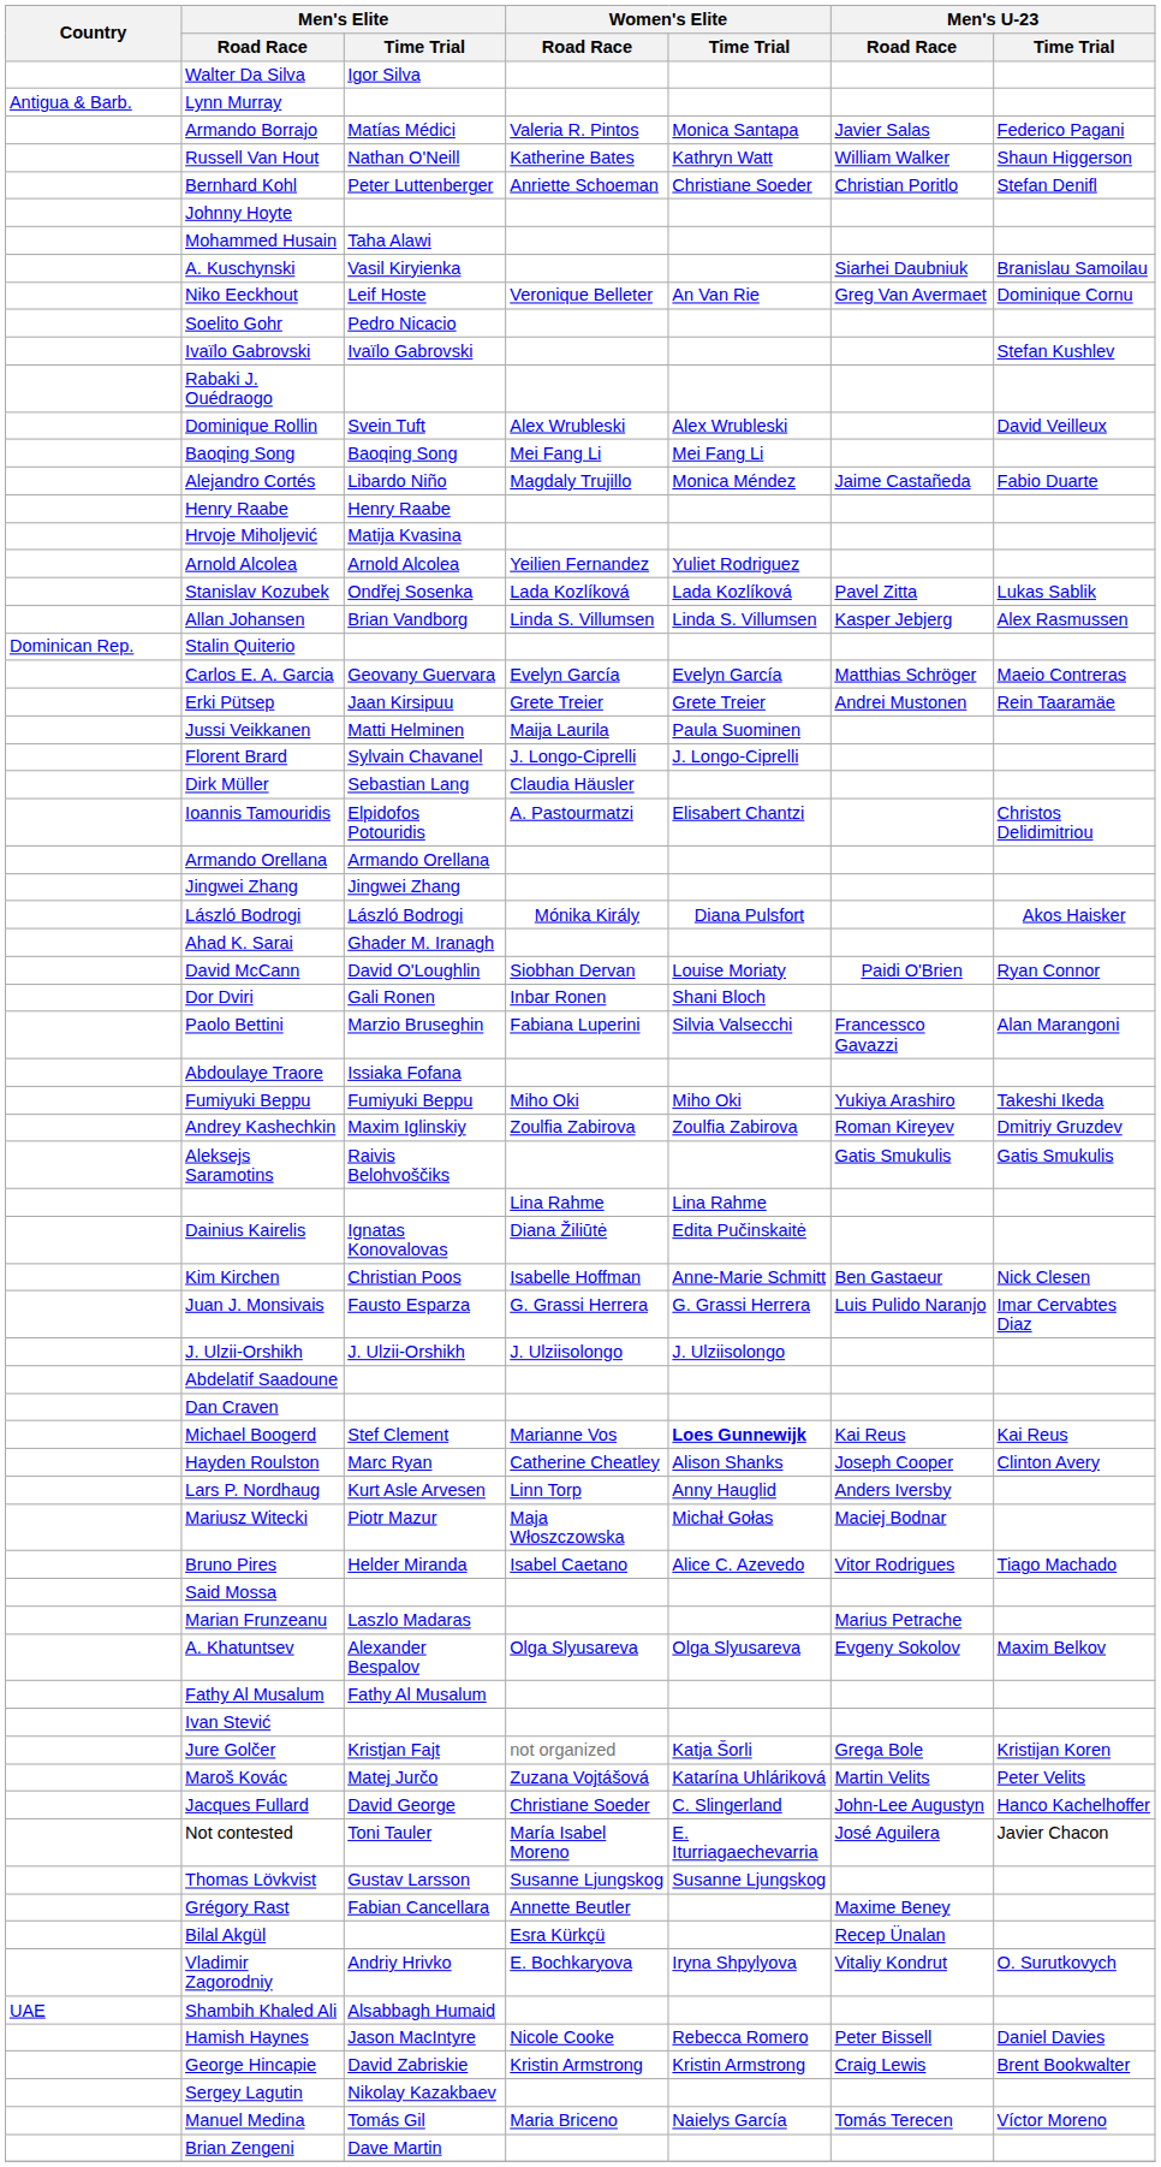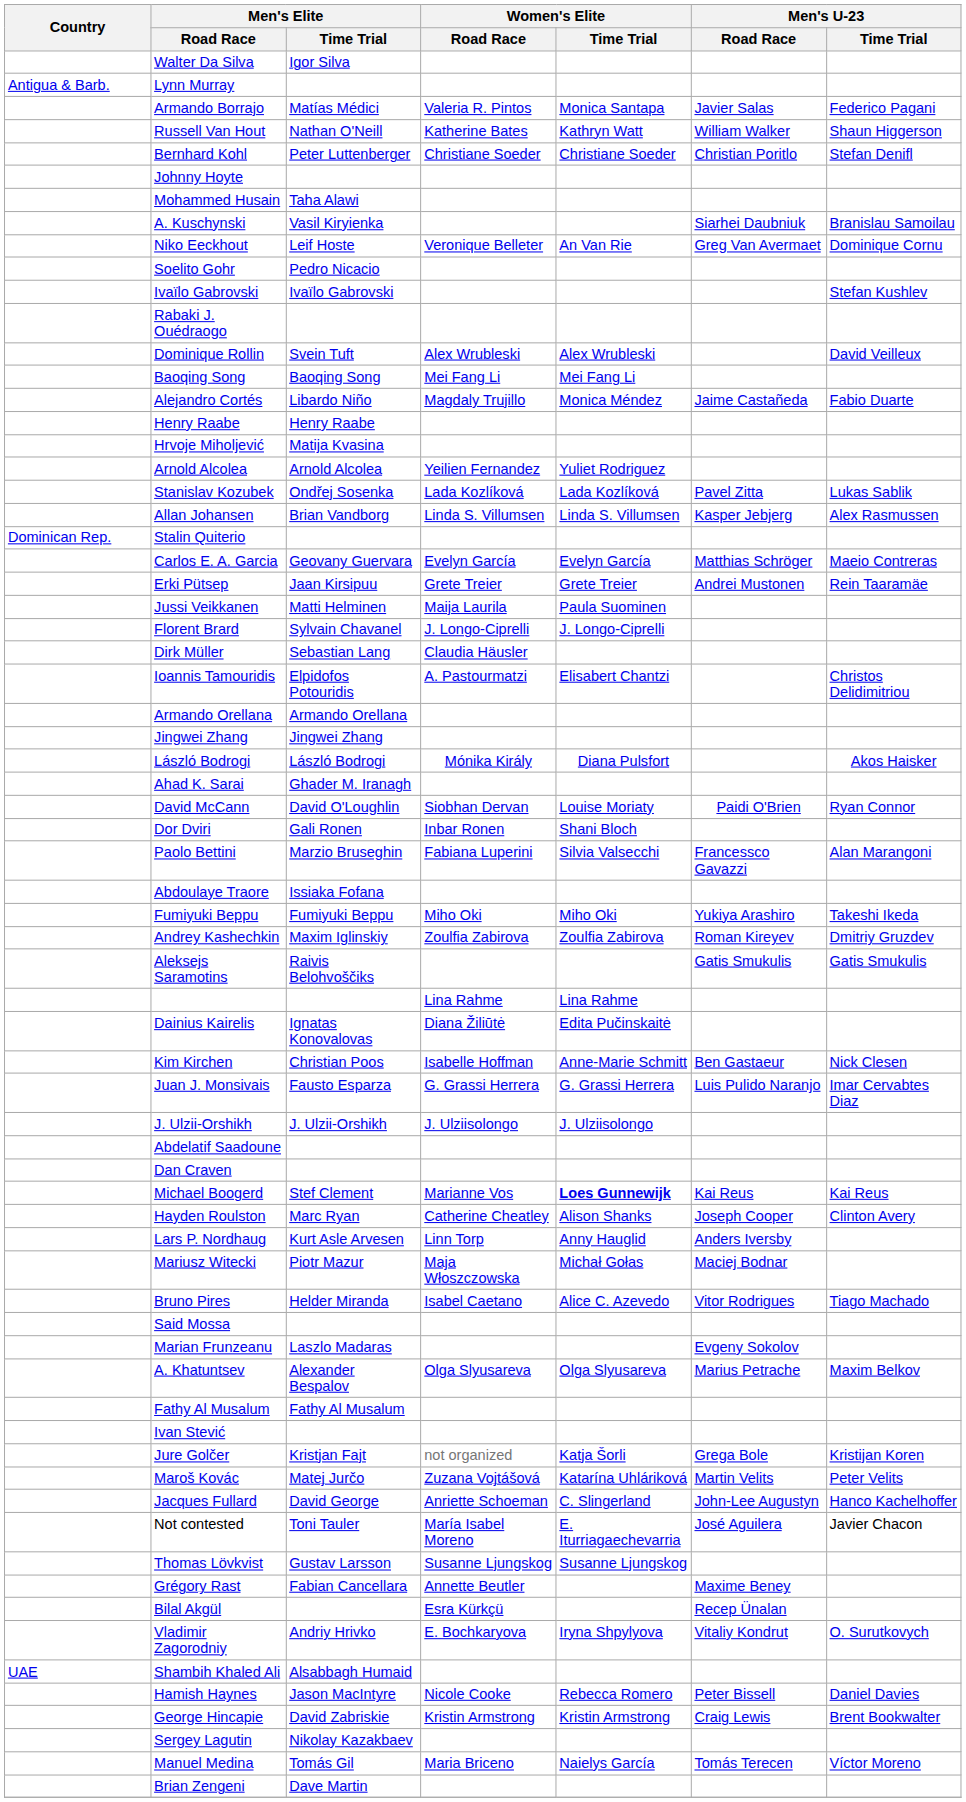 <table class="wikitable plainrowheaders" style="background:#fff; font-size:90%; line-height:16px;">
 <tr>
 <th width="138" rowspan=2>Country</th>
 <th width="254" colspan=2>Men's Elite</th>
 <th width="254" colspan=2>Women's Elite</th>
 <th width="254" colspan=2>Men's U-23</th>
 </tr>
 <tr>
 <th width="127">Road Race</th>
 <th width="127">Time Trial</th>
 <th width="127">Road Race</th>
 <th width="127">Time Trial</th>
 <th width="127">Road Race</th>
 <th width="127">Time Trial</th>
 </tr>
 <tr valign=top>
 <td></td>
 <td><a href='#'>Walter Da Silva</a></td>
 <td><a href='#'>Igor Silva</a></td>
 <td></td>
 <td></td>
 <td></td>
 <td></td>
 </tr>
 <tr valign=top>
 <td> <a href='#'>Antigua & Barb.</a></td>
 <td><a href='#'>Lynn Murray</a></td>
 <td></td>
 <td></td>
 <td></td>
 <td></td>
 <td></td>
 </tr>
 <tr valign=top>
 <td></td>
 <td><a href='#'>Armando Borrajo</a></td>
 <td><a href='#'>Matías Médici</a></td>
 <td><a href='#'>Valeria R. Pintos</a></td>
 <td><a href='#'>Monica Santapa</a></td>
 <td><a href='#'>Javier Salas</a></td>
 <td><a href='#'>Federico Pagani</a></td>
 </tr>
 <tr valign=top>
 <td></td>
 <td><a href='#'>Russell Van Hout</a></td>
 <td><a href='#'>Nathan O'Neill</a></td>
 <td><a href='#'>Katherine Bates</a></td>
 <td><a href='#'>Kathryn Watt</a></td>
 <td><a href='#'>William Walker</a></td>
 <td><a href='#'>Shaun Higgerson</a></td>
 </tr>
 <tr valign=top>
 <td></td>
 <td><a href='#'>Bernhard Kohl</a></td>
 <td><a href='#'>Peter Luttenberger</a></td>
-<td><a href='#'>Anriette Schoeman</a></td>
+<td><a href='#'>Christiane Soeder</a></td>
 <td><a href='#'>Christiane Soeder</a></td>
 <td><a href='#'>Christian Poritlo</a></td>
 <td><a href='#'>Stefan Denifl</a></td>
 </tr>
 <tr valign=top>
 <td></td>
 <td><a href='#'>Johnny Hoyte</a></td>
 <td></td>
 <td></td>
 <td></td>
 <td></td>
 <td></td>
 </tr>
 <tr valign=top>
 <td></td>
 <td><a href='#'>Mohammed Husain</a></td>
 <td><a href='#'>Taha Alawi</a></td>
 <td></td>
 <td></td>
 <td></td>
 <td></td>
 </tr>
 <tr valign=top>
 <td></td>
 <td><a href='#'>A. Kuschynski</a></td>
 <td><a href='#'>Vasil Kiryienka</a></td>
 <td></td>
 <td></td>
 <td><a href='#'>Siarhei Daubniuk</a></td>
 <td><a href='#'>Branislau Samoilau</a></td>
 </tr>
 <tr valign=top>
 <td></td>
 <td><a href='#'>Niko Eeckhout</a></td>
 <td><a href='#'>Leif Hoste</a></td>
 <td><a href='#'>Veronique Belleter</a></td>
 <td><a href='#'>An Van Rie</a></td>
 <td><a href='#'>Greg Van Avermaet</a></td>
 <td><a href='#'>Dominique Cornu</a></td>
 </tr>
 <tr valign=top>
 <td></td>
 <td><a href='#'>Soelito Gohr</a></td>
 <td><a href='#'>Pedro Nicacio</a></td>
 <td></td>
 <td></td>
 <td></td>
 <td></td>
 </tr>
 <tr valign=top>
 <td></td>
 <td><a href='#'>Ivaïlo Gabrovski</a></td>
 <td><a href='#'>Ivaïlo Gabrovski</a></td>
 <td></td>
 <td></td>
 <td></td>
 <td><a href='#'>Stefan Kushlev</a></td>
 </tr>
 <tr valign=top>
 <td></td>
 <td><a href='#'>Rabaki J. Ouédraogo</a></td>
 <td></td>
 <td></td>
 <td></td>
 <td></td>
 <td></td>
 </tr>
 <tr valign=top>
 <td></td>
 <td><a href='#'>Dominique Rollin</a></td>
 <td><a href='#'>Svein Tuft</a></td>
 <td><a href='#'>Alex Wrubleski</a></td>
 <td><a href='#'>Alex Wrubleski</a></td>
 <td></td>
 <td><a href='#'>David Veilleux</a></td>
 </tr>
 <tr valign=top>
 <td></td>
 <td><a href='#'>Baoqing Song</a></td>
 <td><a href='#'>Baoqing Song</a></td>
 <td><a href='#'>Mei Fang Li</a></td>
 <td><a href='#'>Mei Fang Li</a></td>
 <td></td>
 <td></td>
 </tr>
 <tr valign=top>
 <td></td>
 <td><a href='#'>Alejandro Cortés</a></td>
 <td><a href='#'>Libardo Niño</a></td>
 <td><a href='#'>Magdaly Trujillo</a></td>
 <td><a href='#'>Monica Méndez</a></td>
 <td><a href='#'>Jaime Castañeda</a></td>
 <td><a href='#'>Fabio Duarte</a></td>
 </tr>
 <tr valign=top>
 <td></td>
 <td><a href='#'>Henry Raabe</a></td>
 <td><a href='#'>Henry Raabe</a></td>
 <td></td>
 <td></td>
 <td></td>
 <td></td>
 </tr>
 <tr valign=top>
 <td></td>
 <td><a href='#'>Hrvoje Miholjević</a></td>
 <td><a href='#'>Matija Kvasina</a></td>
 <td></td>
 <td></td>
 <td></td>
 <td></td>
 </tr>
 <tr valign=top>
 <td></td>
 <td><a href='#'>Arnold Alcolea</a></td>
 <td><a href='#'>Arnold Alcolea</a></td>
 <td><a href='#'>Yeilien Fernandez</a></td>
 <td><a href='#'>Yuliet Rodriguez</a></td>
 <td></td>
 <td></td>
 </tr>
 <tr valign=top>
 <td></td>
 <td><a href='#'>Stanislav Kozubek</a></td>
 <td><a href='#'>Ondřej Sosenka</a></td>
 <td><a href='#'>Lada Kozlíková</a></td>
 <td><a href='#'>Lada Kozlíková</a></td>
 <td><a href='#'>Pavel Zitta</a></td>
 <td><a href='#'>Lukas Sablik</a></td>
 </tr>
 <tr valign=top>
 <td></td>
 <td><a href='#'>Allan Johansen</a></td>
 <td><a href='#'>Brian Vandborg</a></td>
 <td><a href='#'>Linda S. Villumsen</a></td>
 <td><a href='#'>Linda S. Villumsen</a></td>
 <td><a href='#'>Kasper Jebjerg</a></td>
 <td><a href='#'>Alex Rasmussen</a></td>
 </tr>
 <tr valign=top>
 <td> <a href='#'>Dominican Rep.</a></td>
 <td><a href='#'>Stalin Quiterio</a></td>
 <td align=center></td>
 <td align=center></td>
 <td align=center></td>
 <td align=center></td>
 <td align=center></td>
 </tr>
 <tr valign=top>
 <td></td>
 <td><a href='#'>Carlos E. A. Garcia</a></td>
 <td><a href='#'>Geovany Guervara</a></td>
 <td><a href='#'>Evelyn García</a></td>
 <td><a href='#'>Evelyn García</a></td>
 <td><a href='#'>Matthias Schröger</a></td>
 <td><a href='#'>Maeio Contreras</a></td>
 </tr>
 <tr valign=top>
 <td></td>
 <td><a href='#'>Erki Pütsep</a></td>
 <td><a href='#'>Jaan Kirsipuu</a></td>
 <td><a href='#'>Grete Treier</a></td>
 <td><a href='#'>Grete Treier</a></td>
 <td><a href='#'>Andrei Mustonen</a></td>
 <td><a href='#'>Rein Taaramäe</a></td>
 </tr>
 <tr valign=top>
 <td></td>
 <td><a href='#'>Jussi Veikkanen</a></td>
 <td><a href='#'>Matti Helminen</a></td>
 <td><a href='#'>Maija Laurila</a></td>
 <td><a href='#'>Paula Suominen</a></td>
 <td></td>
 <td></td>
 </tr>
 <tr valign=top>
 <td></td>
 <td><a href='#'>Florent Brard</a></td>
 <td><a href='#'>Sylvain Chavanel</a></td>
 <td><a href='#'>J. Longo-Ciprelli</a></td>
 <td><a href='#'>J. Longo-Ciprelli</a></td>
 <td></td>
 <td></td>
 </tr>
 <tr valign=top>
 <td></td>
 <td><a href='#'>Dirk Müller</a></td>
 <td><a href='#'>Sebastian Lang</a></td>
 <td><a href='#'>Claudia Häusler</a></td>
 <td></td>
 <td></td>
 <td></td>
 </tr>
 <tr valign=top>
 <td></td>
 <td><a href='#'>Ioannis Tamouridis</a></td>
 <td><a href='#'>Elpidofos Potouridis</a></td>
 <td><a href='#'>A. Pastourmatzi</a></td>
 <td><a href='#'>Elisabert Chantzi</a></td>
 <td></td>
 <td><a href='#'>Christos Delidimitriou</a></td>
 </tr>
 <tr valign=top>
 <td></td>
 <td><a href='#'>Armando Orellana</a></td>
 <td><a href='#'>Armando Orellana</a></td>
 <td></td>
 <td></td>
 <td></td>
 <td></td>
 </tr>
 <tr valign=top>
 <td></td>
 <td><a href='#'>Jingwei Zhang</a></td>
 <td><a href='#'>Jingwei Zhang</a></td>
 <td></td>
 <td></td>
 <td></td>
 <td></td>
 </tr>
 <tr valign=top>
 <td></td>
 <td><a href='#'>László Bodrogi</a></td>
 <td><a href='#'>László Bodrogi</a></td>
 <td align=center><a href='#'>Mónika Király</a></td>
 <td align=center><a href='#'>Diana Pulsfort</a></td>
 <td></td>
 <td align=center><a href='#'>Akos Haisker</a></td>
 </tr>
 <tr valign=top>
 <td></td>
 <td><a href='#'>Ahad K. Sarai</a></td>
 <td><a href='#'>Ghader M. Iranagh</a></td>
 <td></td>
 <td></td>
 <td></td>
 <td></td>
 </tr>
 <tr valign=top>
 <td></td>
 <td><a href='#'>David McCann</a></td>
 <td><a href='#'>David O'Loughlin</a></td>
 <td><a href='#'>Siobhan Dervan</a></td>
 <td><a href='#'>Louise Moriaty</a></td>
 <td align=center><a href='#'>Paidi O'Brien</a></td>
 <td><a href='#'>Ryan Connor</a></td>
 </tr>
 <tr valign=top>
 <td></td>
 <td><a href='#'>Dor Dviri</a></td>
 <td><a href='#'>Gali Ronen</a></td>
 <td><a href='#'>Inbar Ronen</a></td>
 <td><a href='#'>Shani Bloch</a></td>
 <td></td>
 <td></td>
 </tr>
 <tr valign=top>
 <td></td>
 <td><a href='#'>Paolo Bettini</a></td>
 <td><a href='#'>Marzio Bruseghin</a></td>
 <td><a href='#'>Fabiana Luperini</a></td>
 <td><a href='#'>Silvia Valsecchi</a></td>
 <td><a href='#'>Francessco Gavazzi</a></td>
 <td><a href='#'>Alan Marangoni</a></td>
 </tr>
 <tr valign=top>
 <td></td>
 <td><a href='#'>Abdoulaye Traore</a></td>
 <td><a href='#'>Issiaka Fofana</a></td>
 <td></td>
 <td></td>
 <td></td>
 <td></td>
 </tr>
 <tr valign=top>
 <td></td>
 <td><a href='#'>Fumiyuki Beppu</a></td>
 <td><a href='#'>Fumiyuki Beppu</a></td>
 <td><a href='#'>Miho Oki</a></td>
 <td><a href='#'>Miho Oki</a></td>
 <td><a href='#'>Yukiya Arashiro</a></td>
 <td><a href='#'>Takeshi Ikeda</a></td>
 </tr>
 <tr valign=top>
 <td></td>
 <td><a href='#'>Andrey Kashechkin</a></td>
 <td><a href='#'>Maxim Iglinskiy</a></td>
 <td><a href='#'>Zoulfia Zabirova</a></td>
 <td><a href='#'>Zoulfia Zabirova</a></td>
 <td><a href='#'>Roman Kireyev</a></td>
 <td><a href='#'>Dmitriy Gruzdev</a></td>
 </tr>
 <tr valign=top>
 <td></td>
 <td><a href='#'>Aleksejs Saramotins</a></td>
 <td><a href='#'>Raivis Belohvoščiks</a></td>
 <td></td>
 <td></td>
 <td><a href='#'>Gatis Smukulis</a></td>
 <td><a href='#'>Gatis Smukulis</a></td>
 </tr>
 <tr valign=top>
 <td></td>
 <td></td>
 <td></td>
 <td><a href='#'>Lina Rahme</a></td>
 <td><a href='#'>Lina Rahme</a></td>
 <td></td>
 <td></td>
 </tr>
 <tr valign=top>
 <td></td>
 <td><a href='#'>Dainius Kairelis</a></td>
 <td><a href='#'>Ignatas Konovalovas</a></td>
 <td><a href='#'>Diana Žiliūtė</a></td>
 <td><a href='#'>Edita Pučinskaitė</a></td>
 <td></td>
 <td></td>
 </tr>
 <tr valign=top>
 <td></td>
 <td><a href='#'>Kim Kirchen</a></td>
 <td><a href='#'>Christian Poos</a></td>
 <td><a href='#'>Isabelle Hoffman</a></td>
 <td><a href='#'>Anne-Marie Schmitt</a></td>
 <td><a href='#'>Ben Gastaeur</a></td>
 <td><a href='#'>Nick Clesen</a></td>
 </tr>
 <tr valign=top>
 <td></td>
 <td><a href='#'>Juan J. Monsivais</a></td>
 <td><a href='#'>Fausto Esparza</a></td>
 <td><a href='#'>G. Grassi Herrera</a></td>
 <td><a href='#'>G. Grassi Herrera</a></td>
 <td><a href='#'>Luis Pulido Naranjo</a></td>
 <td><a href='#'>Imar Cervabtes Diaz</a></td>
 </tr>
 <tr valign=top>
 <td></td>
 <td><a href='#'>J. Ulzii-Orshikh</a></td>
 <td><a href='#'>J. Ulzii-Orshikh</a></td>
 <td><a href='#'>J. Ulziisolongo</a></td>
 <td><a href='#'>J. Ulziisolongo</a></td>
 <td></td>
 <td></td>
 </tr>
 <tr valign=top>
 <td></td>
 <td><a href='#'>Abdelatif Saadoune</a></td>
 <td></td>
 <td></td>
 <td></td>
 <td></td>
 <td></td>
 </tr>
 <tr valign=top>
 <td></td>
 <td><a href='#'>Dan Craven</a></td>
 <td></td>
 <td></td>
 <td></td>
 <td></td>
 <td></td>
 </tr>
 <tr valign=top>
 <td></td>
 <td><a href='#'>Michael Boogerd</a></td>
 <td><a href='#'>Stef Clement</a></td>
 <td><a href='#'>Marianne Vos</a></td>
 <td><strong><a href='#'>Loes Gunnewijk</a></strong></td>
 <td><a href='#'>Kai Reus</a></td>
 <td><a href='#'>Kai Reus</a></td>
 </tr>
 <tr valign=top>
 <td></td>
 <td><a href='#'>Hayden Roulston</a></td>
 <td><a href='#'>Marc Ryan</a></td>
 <td><a href='#'>Catherine Cheatley</a></td>
 <td><a href='#'>Alison Shanks</a></td>
 <td><a href='#'>Joseph Cooper</a></td>
 <td><a href='#'>Clinton Avery</a></td>
 </tr>
 <tr valign=top>
 <td></td>
 <td><a href='#'>Lars P. Nordhaug</a></td>
 <td><a href='#'>Kurt Asle Arvesen</a></td>
 <td><a href='#'>Linn Torp</a></td>
 <td><a href='#'>Anny Hauglid</a></td>
 <td><a href='#'>Anders Iversby</a></td>
 <td></td>
 </tr>
 <tr valign=top>
 <td></td>
 <td><a href='#'>Mariusz Witecki</a></td>
 <td><a href='#'>Piotr Mazur</a></td>
 <td><a href='#'>Maja Włoszczowska</a></td>
 <td><a href='#'>Michał Gołas</a></td>
 <td><a href='#'>Maciej Bodnar</a></td>
 </tr>
 <tr valign=top>
 <td></td>
 <td><a href='#'>Bruno Pires</a></td>
 <td><a href='#'>Helder Miranda</a></td>
 <td><a href='#'>Isabel Caetano</a></td>
 <td><a href='#'>Alice C. Azevedo</a></td>
 <td><a href='#'>Vitor Rodrigues</a></td>
 <td><a href='#'>Tiago Machado</a></td>
 </tr>
 <tr valign=top>
 <td></td>
 <td><a href='#'>Said Mossa</a></td>
 <td></td>
 <td></td>
 <td></td>
 <td></td>
 <td></td>
 </tr>
 <tr valign=top>
 <td></td>
 <td><a href='#'>Marian Frunzeanu</a></td>
 <td><a href='#'>Laszlo Madaras</a></td>
 <td></td>
 <td></td>
-<td><a href='#'>Marius Petrache</a></td>
+<td><a href='#'>Evgeny Sokolov</a></td>
 <td></td>
 </tr>
 <tr valign=top>
 <td></td>
 <td><a href='#'>A. Khatuntsev</a></td>
 <td><a href='#'>Alexander Bespalov</a></td>
 <td><a href='#'>Olga Slyusareva</a></td>
 <td><a href='#'>Olga Slyusareva</a></td>
-<td><a href='#'>Evgeny Sokolov</a></td>
+<td><a href='#'>Marius Petrache</a></td>
 <td><a href='#'>Maxim Belkov</a></td>
 </tr>
 <tr valign=top>
 <td></td>
 <td><a href='#'>Fathy Al Musalum</a></td>
 <td><a href='#'>Fathy Al Musalum</a></td>
 <td></td>
 <td></td>
 <td></td>
 <td></td>
 </tr>
 <tr valign=top>
 <td></td>
 <td><a href='#'>Ivan Stević</a></td>
 <td></td>
 <td></td>
 <td></td>
 <td></td>
 <td></td>
 </tr>
 <tr valign=top>
 <td></td>
 <td><a href='#'>Jure Golčer</a></td>
 <td><a href='#'>Kristjan Fajt</a></td>
 <td style=color:#767676>not organized</td>
 <td><a href='#'>Katja Šorli</a></td>
 <td><a href='#'>Grega Bole</a></td>
 <td><a href='#'>Kristijan Koren</a></td>
 </tr>
 <tr valign=top>
 <td></td>
 <td><a href='#'>Maroš Kovác</a></td>
 <td><a href='#'>Matej Jurčo</a></td>
 <td><a href='#'>Zuzana Vojtášová</a></td>
 <td><a href='#'>Katarína Uhláriková</a></td>
 <td><a href='#'>Martin Velits</a></td>
 <td><a href='#'>Peter Velits</a></td>
 </tr>
 <tr valign=top>
 <td></td>
 <td><a href='#'>Jacques Fullard</a></td>
 <td><a href='#'>David George</a></td>
-<td><a href='#'>Christiane Soeder</a></td>
+<td><a href='#'>Anriette Schoeman</a></td>
 <td><a href='#'>C. Slingerland</a></td>
 <td><a href='#'>John-Lee Augustyn</a></td>
 <td><a href='#'>Hanco Kachelhoffer</a></td>
 </tr>
 <tr valign=top>
 <td></td>
 <td>Not contested</td>
 <td><a href='#'>Toni Tauler</a></td>
 <td><a href='#'>María Isabel Moreno</a></td>
 <td><a href='#'>E. Iturriagaechevarria</a></td>
 <td><a href='#'>José Aguilera</a></td>
 <td>Javier Chacon</td>
 </tr>
 <tr valign=top>
 <td></td>
 <td><a href='#'>Thomas Lövkvist</a></td>
 <td><a href='#'>Gustav Larsson</a></td>
 <td><a href='#'>Susanne Ljungskog</a></td>
 <td><a href='#'>Susanne Ljungskog</a></td>
 <td></td>
 <td></td>
 </tr>
 <tr valign=top>
 <td></td>
 <td><a href='#'>Grégory Rast</a></td>
 <td><a href='#'>Fabian Cancellara</a></td>
 <td><a href='#'>Annette Beutler</a></td>
 <td></td>
 <td><a href='#'>Maxime Beney</a></td>
 <td></td>
 </tr>
 <tr valign=top>
 <td></td>
 <td><a href='#'>Bilal Akgül</a></td>
 <td></td>
 <td><a href='#'>Esra Kürkçü</a></td>
 <td></td>
 <td><a href='#'>Recep Ünalan</a></td>
 <td></td>
 </tr>
 <tr valign=top>
 <td></td>
 <td><a href='#'>Vladimir Zagorodniy</a></td>
 <td><a href='#'>Andriy Hrivko</a></td>
 <td><a href='#'>E. Bochkaryova</a></td>
 <td><a href='#'>Iryna Shpylyova</a></td>
 <td><a href='#'>Vitaliy Kondrut</a></td>
 <td><a href='#'>O. Surutkovych</a></td>
 </tr>
 <tr valign=top>
 <td> <a href='#'>UAE</a></td>
 <td><a href='#'>Shambih Khaled Ali</a></td>
 <td><a href='#'>Alsabbagh Humaid</a></td>
 <td></td>
 <td></td>
 <td></td>
 <td></td>
 </tr>
 <tr valign=top>
 <td></td>
 <td><a href='#'>Hamish Haynes</a></td>
 <td><a href='#'>Jason MacIntyre</a></td>
 <td><a href='#'>Nicole Cooke</a></td>
 <td><a href='#'>Rebecca Romero</a></td>
 <td><a href='#'>Peter Bissell</a></td>
 <td><a href='#'>Daniel Davies</a></td>
 </tr>
 <tr valign=top>
 <td></td>
 <td><a href='#'>George Hincapie</a></td>
 <td><a href='#'>David Zabriskie</a></td>
 <td><a href='#'>Kristin Armstrong</a></td>
 <td><a href='#'>Kristin Armstrong</a></td>
 <td><a href='#'>Craig Lewis</a></td>
 <td><a href='#'>Brent Bookwalter</a></td>
 </tr>
 <tr valign=top>
 <td></td>
 <td><a href='#'>Sergey Lagutin</a></td>
 <td><a href='#'>Nikolay Kazakbaev</a></td>
 <td></td>
 <td></td>
 <td></td>
 <td></td>
 </tr>
 <tr valign=top>
 <td></td>
 <td><a href='#'>Manuel Medina</a></td>
 <td><a href='#'>Tomás Gil</a></td>
 <td><a href='#'>Maria Briceno</a></td>
 <td><a href='#'>Naielys García</a></td>
 <td><a href='#'>Tomás Terecen</a></td>
 <td><a href='#'>Víctor Moreno</a></td>
 </tr>
 <tr valign=top>
 <td></td>
 <td><a href='#'>Brian Zengeni</a></td>
 <td><a href='#'>Dave Martin</a></td>
 <td></td>
 <td></td>
 <td></td>
 <td></td>
 </tr>
 <tr valign=top>
 </tr>
 </table>
